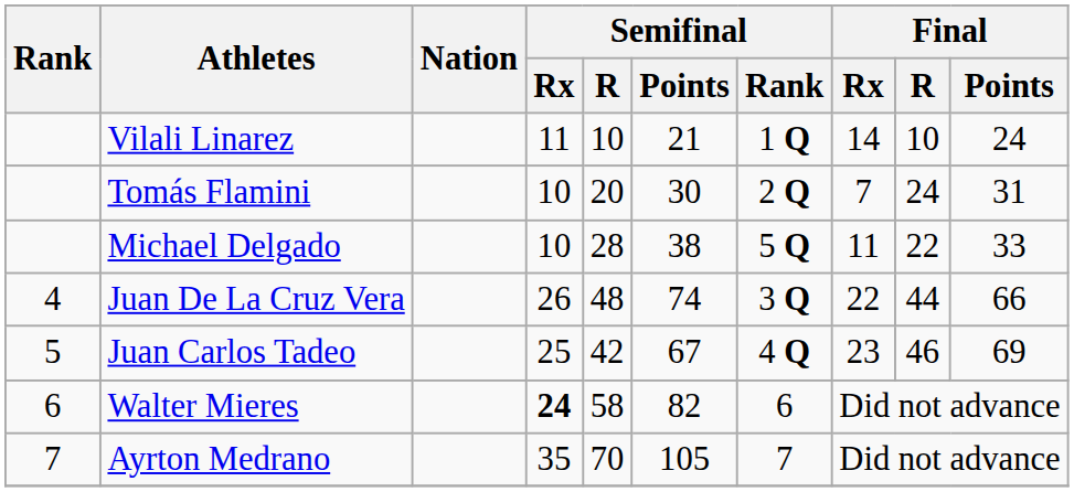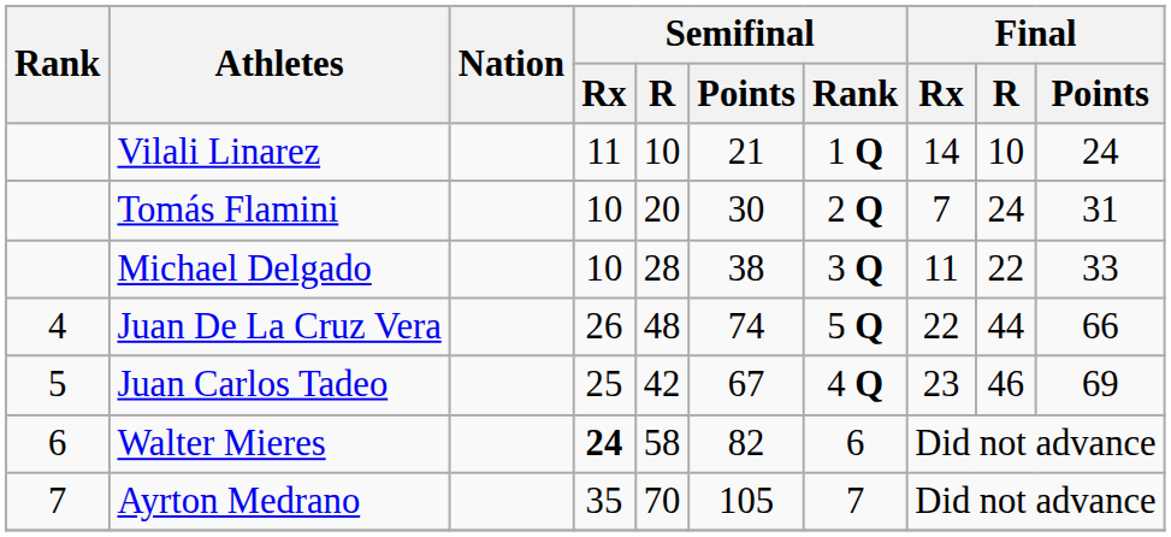 <table class="wikitable sortable" style="text-align:center;">
 <tr>
 <th rowspan="2">Rank</th>
 <th rowspan="2">Athletes</th>
 <th rowspan="2">Nation</th>
 <th colspan="4">Semifinal</th>
 <th colspan="3">Final</th>
 </tr>
 <tr>
 <th>Rx</th>
 <th>R</th>
 <th>Points</th>
 <th>Rank</th>
 <th>Rx</th>
 <th>R</th>
 <th>Points</th>
 </tr>
 <tr>
 <td></td>
 <td align=left><a href='#'>Vilali Linarez</a></td>
 <td align=left></td>
 <td>11</td>
 <td>10</td>
 <td>21</td>
 <td>1 <strong>Q</strong></td>
 <td>14</td>
 <td>10</td>
 <td>24</td>
 </tr>
 <tr>
 <td></td>
 <td align=left><a href='#'>Tomás Flamini</a></td>
 <td align=left></td>
 <td>10</td>
 <td>20</td>
 <td>30</td>
 <td>2 <strong>Q</strong></td>
 <td>7</td>
 <td>24</td>
 <td>31</td>
 </tr>
 <tr>
 <td></td>
 <td align=left><a href='#'>Michael Delgado</a></td>
 <td align=left></td>
 <td>10</td>
 <td>28</td>
 <td>38</td>
-<td>5 <strong>Q</strong></td>
+<td>3 <strong>Q</strong></td>
 <td>11</td>
 <td>22</td>
 <td>33</td>
 </tr>
 <tr>
 <td>4</td>
 <td align=left><a href='#'>Juan De La Cruz Vera</a></td>
 <td align=left></td>
 <td>26</td>
 <td>48</td>
 <td>74</td>
-<td>3 <strong>Q</strong></td>
+<td>5 <strong>Q</strong></td>
 <td>22</td>
 <td>44</td>
 <td>66</td>
 </tr>
 <tr>
 <td>5</td>
 <td align=left><a href='#'>Juan Carlos Tadeo</a></td>
 <td align=left></td>
 <td>25</td>
 <td>42</td>
 <td>67</td>
 <td>4 <strong>Q</strong></td>
 <td>23</td>
 <td>46</td>
 <td>69</td>
 </tr>
 <tr>
 <td>6</td>
 <td align=left><a href='#'>Walter Mieres</a></td>
 <td align=left></td>
 <td><strong>24</strong></td>
 <td>58</td>
 <td>82</td>
 <td>6</td>
 <td colspan="3">Did not advance</td>
 </tr>
 <tr>
 <td>7</td>
 <td align=left><a href='#'>Ayrton Medrano</a></td>
 <td align=left></td>
 <td>35</td>
 <td>70</td>
 <td>105</td>
 <td>7</td>
 <td colspan="3">Did not advance</td>
 </tr>
 <tr>
 </tr>
 </table>
